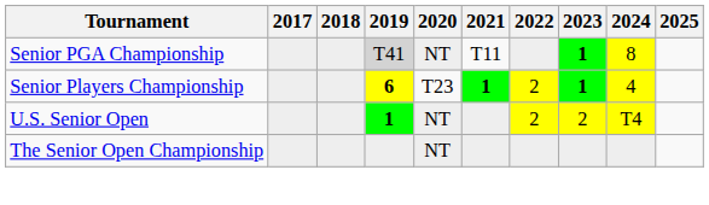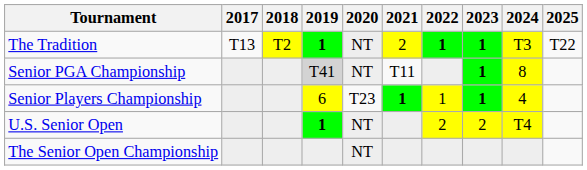 <table class="wikitable" style="font-size:95%;text-align:center;">
 <tr>
 <th>Tournament</th>
 <th>2017</th>
 <th>2018</th>
 <th>2019</th>
 <th>2020</th>
 <th>2021</th>
 <th>2022</th>
 <th>2023</th>
 <th>2024</th>
 <th>2025</th>
+</tr>
+<tr>
+<td align=left><a href='#'>The Tradition</a></td>
+<td>T13</td>
+<td style="background:yellow;">T2</td>
+<td style="background:lime;"><strong>1</strong></td>
+<td style="background:#eeeeee;">NT</td>
+<td style="background:yellow;">2</td>
+<td style="background:lime;"><strong>1</strong></td>
+<td style="background:lime;"><strong>1</strong></td>
+<td style="background:yellow;">T3</td>
+<td>T22</td>
 </tr>
 <tr>
 <td align=left><a href='#'>Senior PGA Championship</a></td>
 <td style="background:#eeeeee;"></td>
 <td style="background:#eeeeee;"></td>
 <td style="background: lightgrey;">T41</td>
 <td style="background:#eeeeee;">NT</td>
 <td>T11</td>
 <td style="background:#eeeeee;"></td>
 <td style="background:lime;"><strong>1</strong></td>
 <td style="background:yellow;">8</td>
 <td></td>
 </tr>
 <tr>
 <td align=left><a href='#'>Senior Players Championship</a></td>
 <td style="background:#eeeeee;"></td>
 <td style="background:#eeeeee;"></td>
-<td style="background:yellow;"><strong>6</strong></td>
+<td style="background:yellow;">6</td>
 <td>T23</td>
 <td style="background:lime;"><strong>1</strong></td>
-<td style="background:yellow;">2</td>
+<td style="background:yellow;">1</td>
 <td style="background:lime;"><strong>1</strong></td>
 <td style="background:yellow;">4</td>
 <td></td>
 </tr>
 <tr>
 <td align=left><a href='#'>U.S. Senior Open</a></td>
 <td style="background:#eeeeee;"></td>
 <td style="background:#eeeeee;"></td>
 <td style="background:lime;"><strong>1</strong></td>
 <td style="background:#eeeeee;">NT</td>
 <td style="background:#eeeeee;"></td>
 <td style="background:yellow;">2</td>
 <td style="background:yellow;">2</td>
 <td style="background:yellow;">T4</td>
 <td></td>
 </tr>
 <tr>
 <td align=left><a href='#'>The Senior Open Championship</a></td>
 <td style="background:#eeeeee;"></td>
 <td style="background:#eeeeee;"></td>
 <td style="background:#eeeeee;"></td>
 <td style="background:#eeeeee;">NT</td>
 <td style="background:#eeeeee;"></td>
 <td style="background:#eeeeee;"></td>
 <td style="background:#eeeeee;"></td>
 <td style="background:#eeeeee;"></td>
 <td></td>
 </tr>
 </table>
